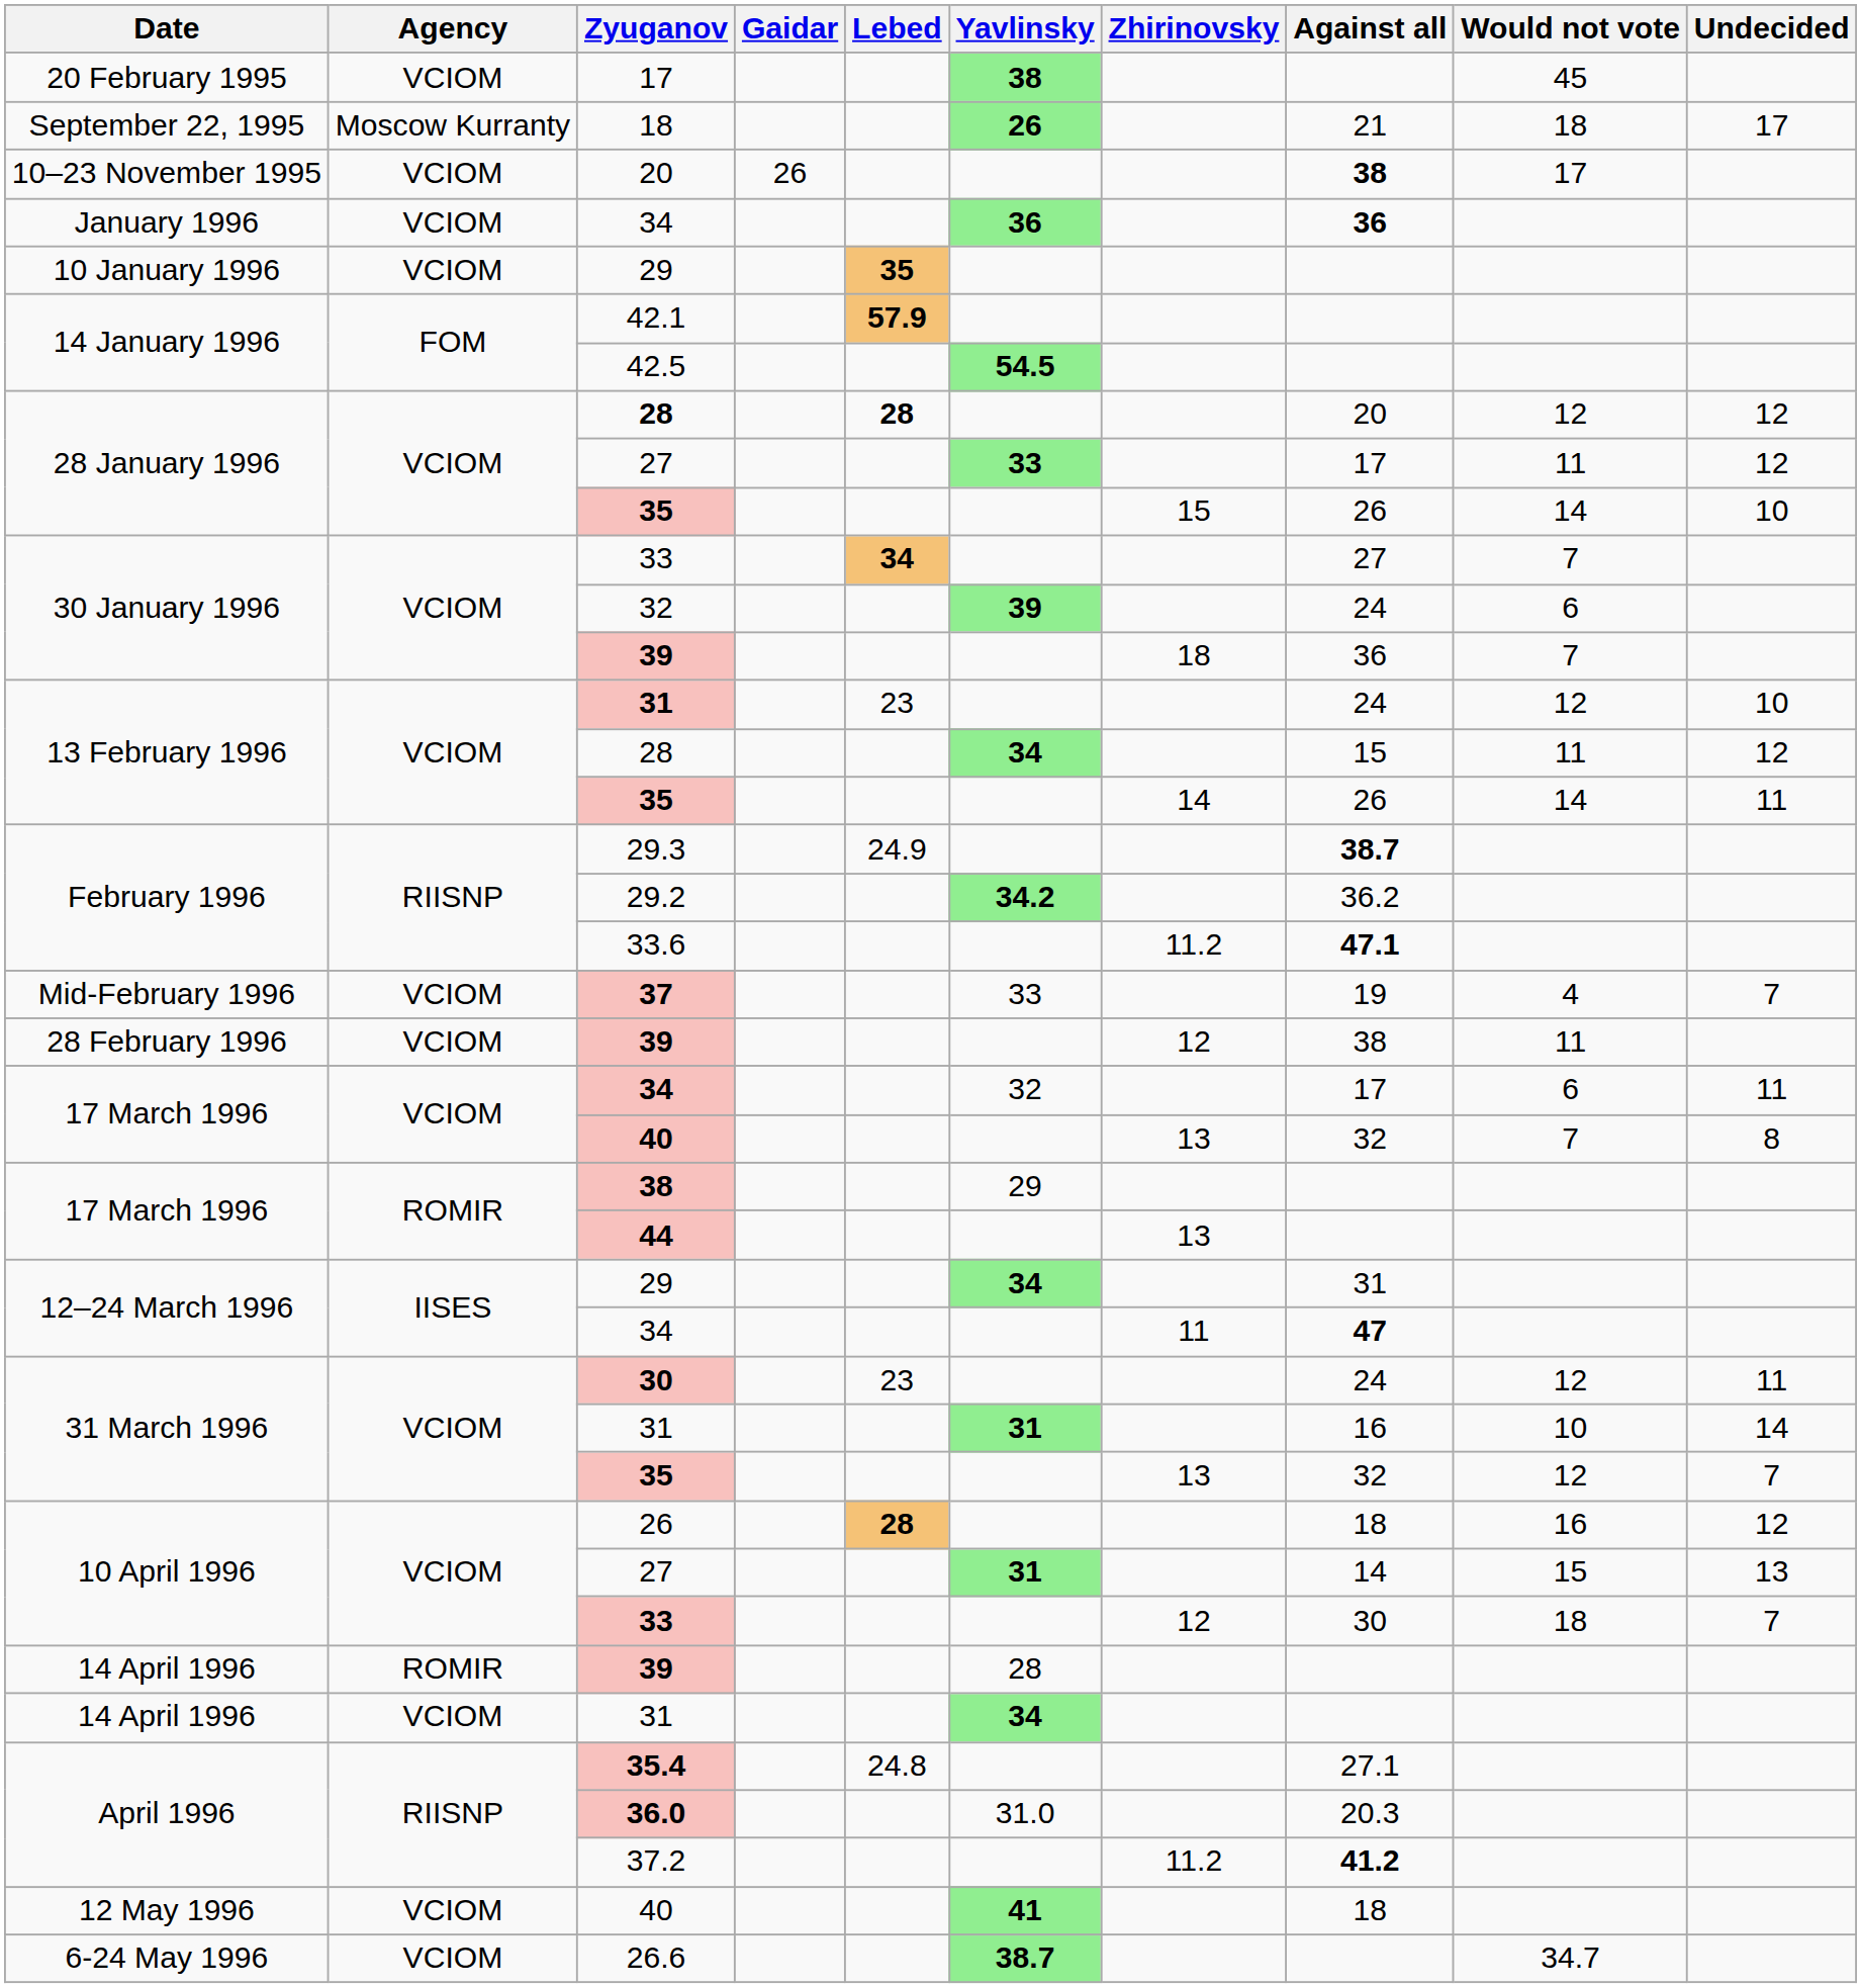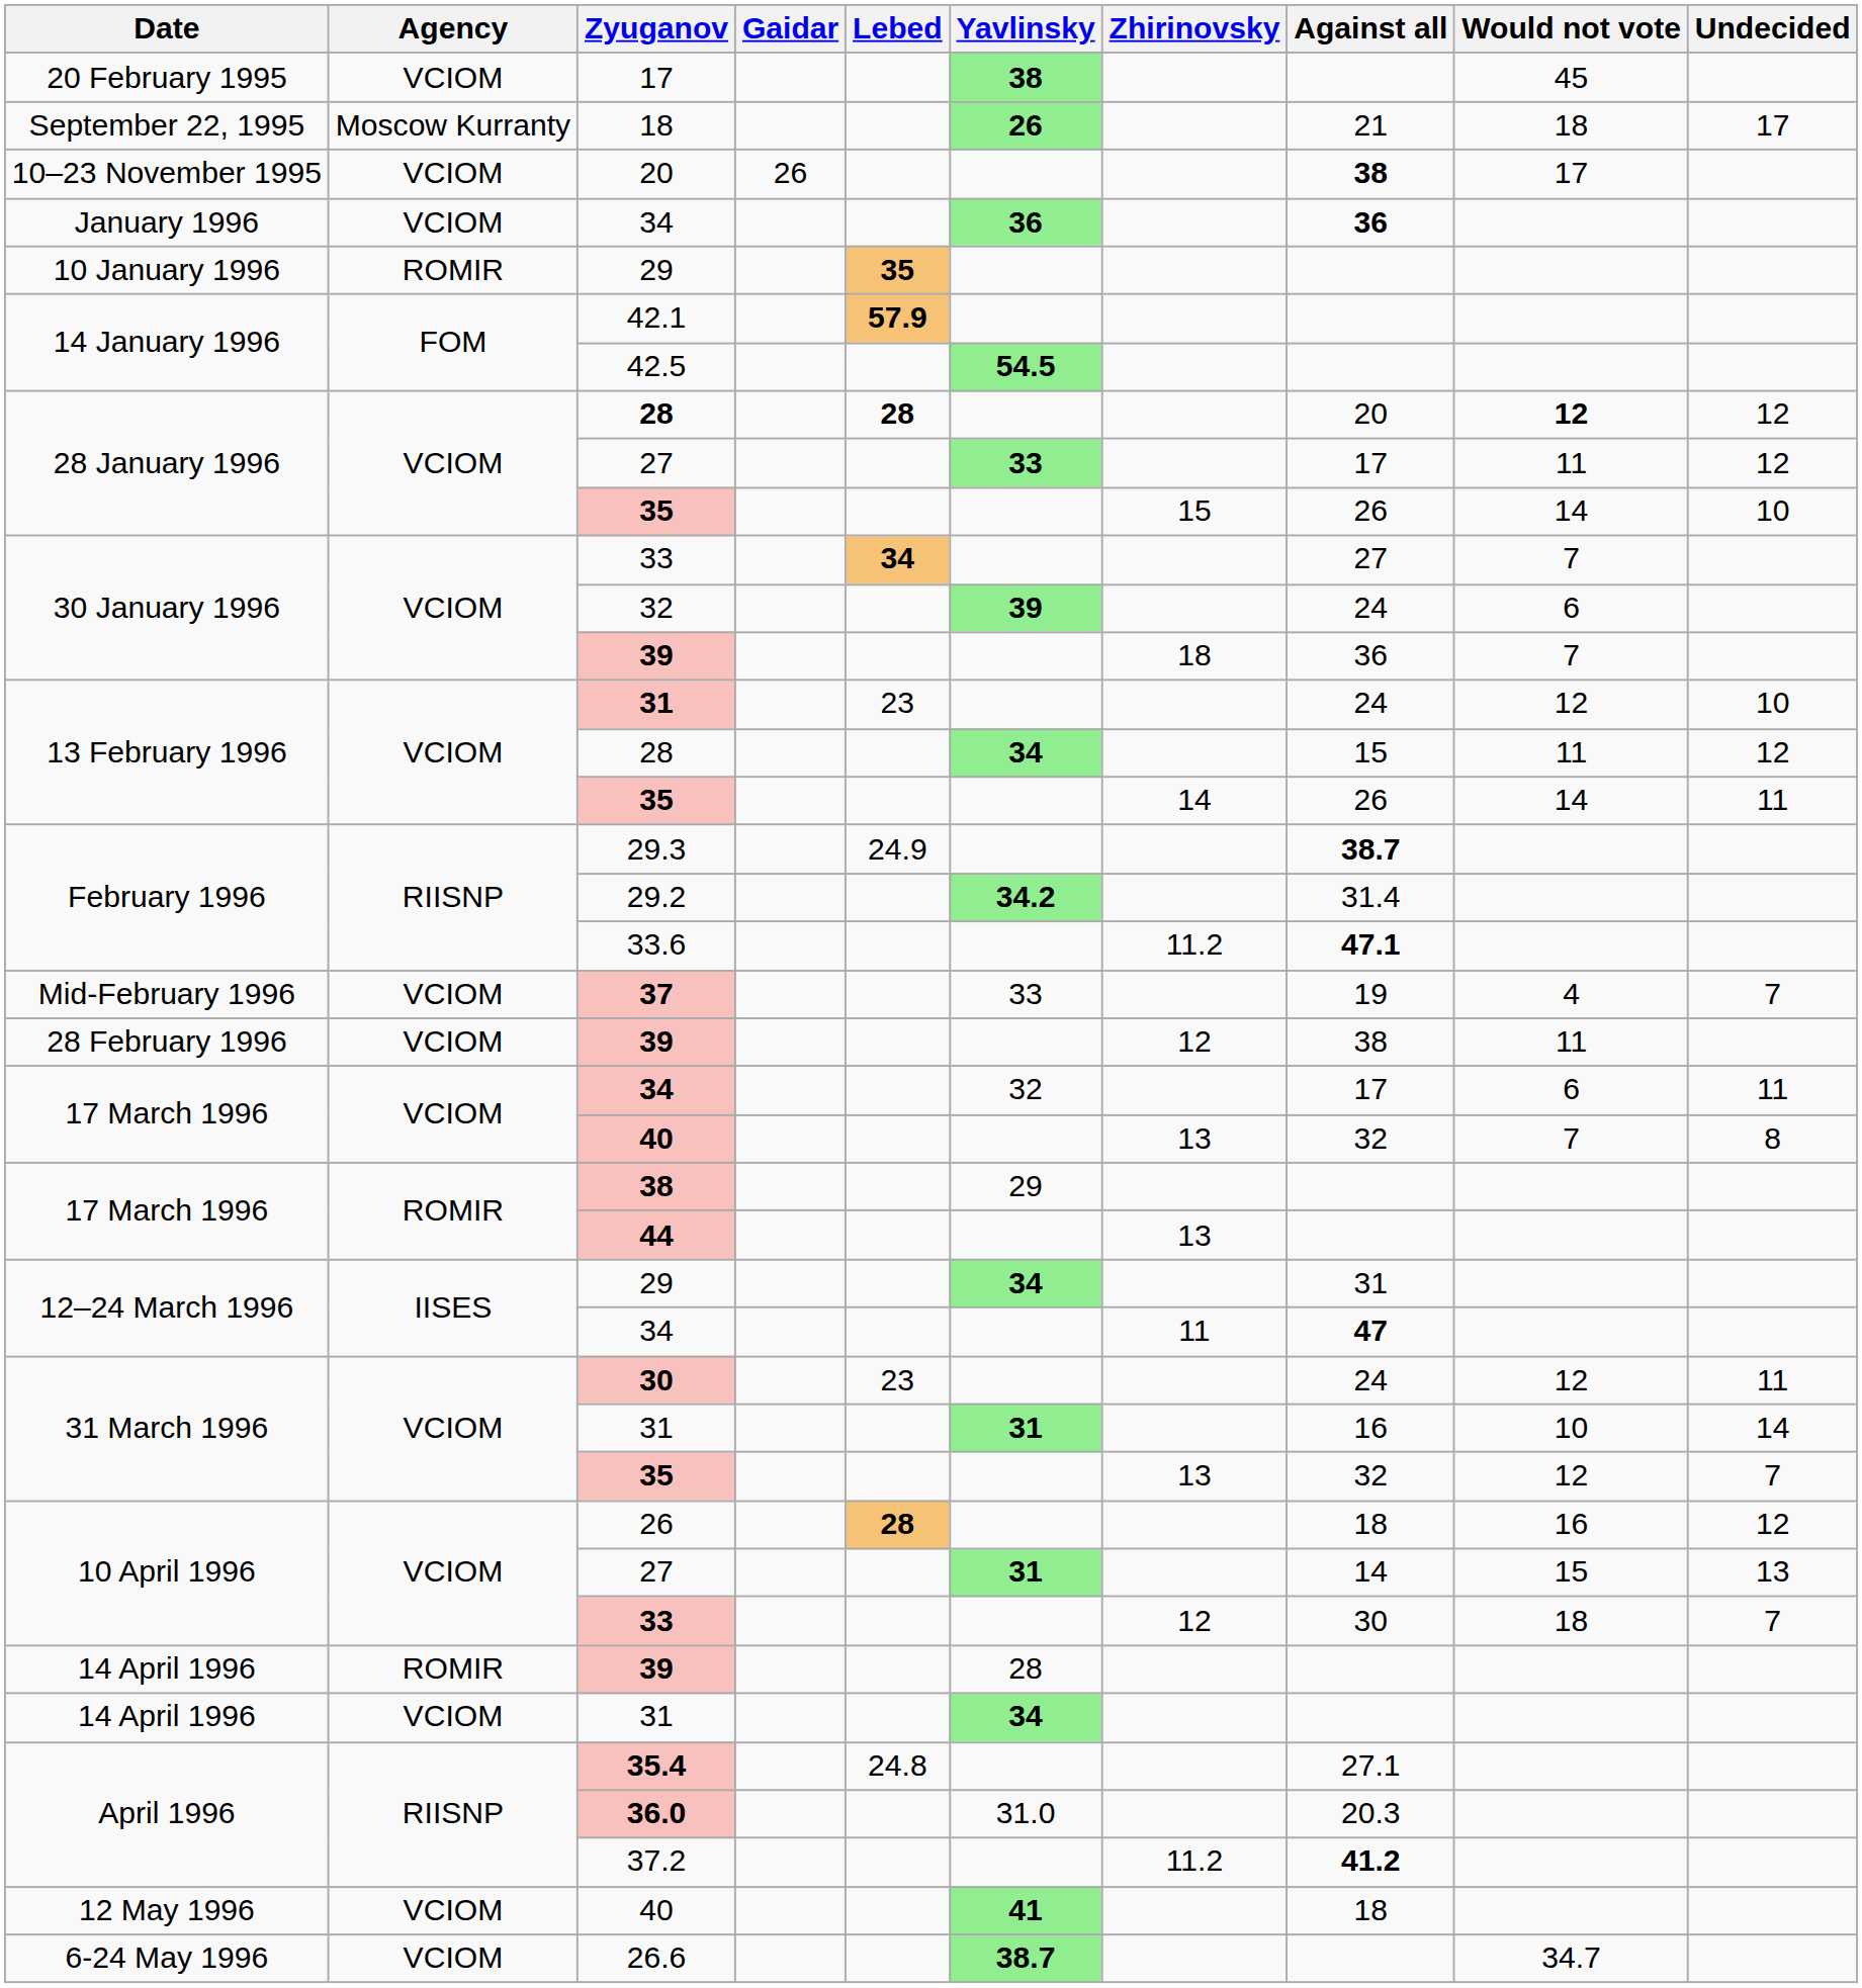 <table class=wikitable style=text-align:center>
 <tr>
 <th>Date</th>
 <th>Agency</th>
 <th><a href='#'>Zyuganov</a></th>
 <th><a href='#'>Gaidar</a></th>
 <th><a href='#'>Lebed</a></th>
 <th><a href='#'>Yavlinsky</a></th>
 <th><a href='#'>Zhirinovsky</a></th>
 <th>Against all</th>
 <th>Would not vote</th>
 <th>Undecided</th>
 </tr>
 <tr>
 <td>20 February 1995</td>
 <td>VCIOM</td>
 <td>17</td>
 <td></td>
 <td></td>
 <td style="background:#90ee90"><strong>38</strong></td>
 <td></td>
 <td></td>
 <td>45</td>
 <td></td>
 </tr>
 <tr>
 <td>September 22, 1995</td>
 <td>Moscow Kurranty</td>
 <td>18</td>
 <td></td>
 <td></td>
 <td style="background:#90ee90"><strong>26</strong></td>
 <td></td>
 <td>21</td>
 <td>18</td>
 <td>17</td>
 </tr>
 <tr>
 <td>10–23 November 1995</td>
 <td>VCIOM</td>
 <td>20</td>
 <td>26</td>
 <td></td>
 <td></td>
 <td></td>
 <td><strong>38</strong></td>
 <td>17</td>
 <td></td>
 </tr>
 <tr>
 <td>January 1996</td>
 <td>VCIOM</td>
 <td>34</td>
 <td></td>
 <td></td>
 <td style="background:#90ee90"><strong>36</strong></td>
 <td></td>
 <td><strong>36</strong></td>
 <td></td>
 <td></td>
 </tr>
 <tr>
 <td>10 January 1996</td>
-<td>VCIOM</td>
+<td>ROMIR</td>
 <td>29</td>
 <td></td>
 <td style="background:#f5c276"><strong>35</strong></td>
 <td></td>
 <td></td>
 <td></td>
 <td></td>
 <td></td>
 </tr>
 <tr>
 <td rowspan=2>14 January 1996</td>
 <td rowspan=2>FOM</td>
 <td>42.1</td>
 <td></td>
 <td style="background:#f5c276"><strong>57.9</strong></td>
 <td></td>
 <td></td>
 <td></td>
 <td></td>
 <td></td>
 </tr>
 <tr>
 <td>42.5</td>
 <td></td>
 <td></td>
 <td style="background:#90ee90"><strong>54.5</strong></td>
 <td></td>
 <td></td>
 <td></td>
 <td></td>
 </tr>
 <tr>
 <td rowspan=3>28 January 1996</td>
 <td rowspan=3>VCIOM</td>
 <td><strong>28</strong></td>
 <td></td>
 <td><strong>28</strong></td>
 <td></td>
 <td></td>
 <td>20</td>
-<td>12</td>
+<td><strong>12</strong></td>
 <td>12</td>
 </tr>
 <tr>
 <td>27</td>
 <td></td>
 <td></td>
 <td style="background:#90ee90"><strong>33</strong></td>
 <td></td>
 <td>17</td>
 <td>11</td>
 <td>12</td>
 </tr>
 <tr>
 <td style="background:#F8C1BE"><strong>35</strong></td>
 <td></td>
 <td></td>
 <td></td>
 <td>15</td>
 <td>26</td>
 <td>14</td>
 <td>10</td>
 </tr>
 <tr>
 <td rowspan=3>30 January 1996</td>
 <td rowspan=3>VCIOM</td>
 <td>33</td>
 <td></td>
 <td style="background:#f5c276"><strong>34</strong></td>
 <td></td>
 <td></td>
 <td>27</td>
 <td>7</td>
 <td></td>
 </tr>
 <tr>
 <td>32</td>
 <td></td>
 <td></td>
 <td style="background:#90ee90"><strong>39</strong></td>
 <td></td>
 <td>24</td>
 <td>6</td>
 <td></td>
 </tr>
 <tr>
 <td style="background:#F8C1BE"><strong>39</strong></td>
 <td></td>
 <td></td>
 <td></td>
 <td>18</td>
 <td>36</td>
 <td>7</td>
 <td></td>
 </tr>
 <tr>
 <td rowspan=3>13 February 1996</td>
 <td rowspan=3>VCIOM</td>
 <td style="background:#F8C1BE"><strong>31</strong></td>
 <td></td>
 <td>23</td>
 <td></td>
 <td></td>
 <td>24</td>
 <td>12</td>
 <td>10</td>
 </tr>
 <tr>
 <td>28</td>
 <td></td>
 <td></td>
 <td style="background:#90ee90"><strong>34</strong></td>
 <td></td>
 <td>15</td>
 <td>11</td>
 <td>12</td>
 </tr>
 <tr>
 <td style="background:#F8C1BE"><strong>35</strong></td>
 <td></td>
 <td></td>
 <td></td>
 <td>14</td>
 <td>26</td>
 <td>14</td>
 <td>11</td>
 </tr>
 <tr>
 <td rowspan=3>February 1996</td>
 <td rowspan=3>RIISNP</td>
 <td>29.3</td>
 <td></td>
 <td>24.9</td>
 <td></td>
 <td></td>
 <td><strong>38.7</strong></td>
 <td></td>
 <td></td>
 </tr>
 <tr>
 <td>29.2</td>
 <td></td>
 <td></td>
 <td style="background:#90ee90"><strong>34.2</strong></td>
 <td></td>
-<td>36.2</td>
+<td>31.4</td>
 <td></td>
 <td></td>
 </tr>
 <tr>
 <td>33.6</td>
 <td></td>
 <td></td>
 <td></td>
 <td>11.2</td>
 <td><strong>47.1</strong></td>
 <td></td>
 <td></td>
 </tr>
 <tr>
 <td>Mid-February 1996</td>
 <td>VCIOM</td>
 <td style="background:#F8C1BE"><strong>37</strong></td>
 <td></td>
 <td></td>
 <td>33</td>
 <td></td>
 <td>19</td>
 <td>4</td>
 <td>7</td>
 </tr>
 <tr>
 <td>28 February 1996</td>
 <td>VCIOM</td>
 <td style="background:#F8C1BE"><strong>39</strong></td>
 <td></td>
 <td></td>
 <td></td>
 <td>12</td>
 <td>38</td>
 <td>11</td>
 <td></td>
 </tr>
 <tr>
 <td rowspan=2>17 March 1996</td>
 <td rowspan=2>VCIOM</td>
 <td style="background:#F8C1BE"><strong>34</strong></td>
 <td></td>
 <td></td>
 <td>32</td>
 <td></td>
 <td>17</td>
 <td>6</td>
 <td>11</td>
 </tr>
 <tr>
 <td style="background:#F8C1BE"><strong>40</strong></td>
 <td></td>
 <td></td>
 <td></td>
 <td>13</td>
 <td>32</td>
 <td>7</td>
 <td>8</td>
 </tr>
 <tr>
 <td rowspan=2>17 March 1996</td>
 <td rowspan=2>ROMIR</td>
 <td style="background:#F8C1BE"><strong>38</strong></td>
 <td></td>
 <td></td>
 <td>29</td>
 <td></td>
 <td></td>
 <td></td>
 <td></td>
 </tr>
 <tr>
 <td style="background:#F8C1BE"><strong>44</strong></td>
 <td></td>
 <td></td>
 <td></td>
 <td>13</td>
 <td></td>
 <td></td>
 <td></td>
 </tr>
 <tr>
 <td rowspan=2>12–24 March 1996</td>
 <td rowspan=2>IISES</td>
 <td>29</td>
 <td></td>
 <td></td>
 <td style="background:#90ee90"><strong>34</strong></td>
 <td></td>
 <td>31</td>
 <td></td>
 <td></td>
 </tr>
 <tr>
 <td>34</td>
 <td></td>
 <td></td>
 <td></td>
 <td>11</td>
 <td><strong>47</strong></td>
 <td></td>
 <td></td>
 </tr>
 <tr>
 <td rowspan=3>31 March 1996</td>
 <td rowspan=3>VCIOM</td>
 <td style="background:#F8C1BE"><strong>30</strong></td>
 <td></td>
 <td>23</td>
 <td></td>
 <td></td>
 <td>24</td>
 <td>12</td>
 <td>11</td>
 </tr>
 <tr>
 <td>31</td>
 <td></td>
 <td></td>
 <td style="background:#90ee90"><strong>31</strong></td>
 <td></td>
 <td>16</td>
 <td>10</td>
 <td>14</td>
 </tr>
 <tr>
 <td style="background:#F8C1BE"><strong>35</strong></td>
 <td></td>
 <td></td>
 <td></td>
 <td>13</td>
 <td>32</td>
 <td>12</td>
 <td>7</td>
 </tr>
 <tr>
 <td rowspan=3>10 April 1996</td>
 <td rowspan=3>VCIOM</td>
 <td>26</td>
 <td></td>
 <td style="background:#f5c276"><strong>28</strong></td>
 <td></td>
 <td></td>
 <td>18</td>
 <td>16</td>
 <td>12</td>
 </tr>
 <tr>
 <td>27</td>
 <td></td>
 <td></td>
 <td style="background:#90ee90"><strong>31</strong></td>
 <td></td>
 <td>14</td>
 <td>15</td>
 <td>13</td>
 </tr>
 <tr>
 <td style="background:#F8C1BE"><strong>33</strong></td>
 <td></td>
 <td></td>
 <td></td>
 <td>12</td>
 <td>30</td>
 <td>18</td>
 <td>7</td>
 </tr>
 <tr>
 <td>14 April 1996</td>
 <td>ROMIR</td>
 <td style="background:#F8C1BE"><strong>39</strong></td>
 <td></td>
 <td></td>
 <td>28</td>
 <td></td>
 <td></td>
 <td></td>
 <td></td>
 </tr>
 <tr>
 <td>14 April 1996</td>
 <td>VCIOM</td>
 <td>31</td>
 <td></td>
 <td></td>
 <td style="background:#90ee90"><strong>34</strong></td>
 <td></td>
 <td></td>
 <td></td>
 <td></td>
 </tr>
 <tr>
 <td rowspan=3>April 1996</td>
 <td rowspan=3>RIISNP</td>
 <td style="background:#F8C1BE"><strong>35.4</strong></td>
 <td></td>
 <td>24.8</td>
 <td></td>
 <td></td>
 <td>27.1</td>
 <td></td>
 <td></td>
 </tr>
 <tr>
 <td style="background:#F8C1BE"><strong>36.0</strong></td>
 <td></td>
 <td></td>
 <td>31.0</td>
 <td></td>
 <td>20.3</td>
 <td></td>
 <td></td>
 </tr>
 <tr>
 <td>37.2</td>
 <td></td>
 <td></td>
 <td></td>
 <td>11.2</td>
 <td><strong>41.2</strong></td>
 <td></td>
 <td></td>
 </tr>
 <tr>
 <td>12 May 1996</td>
 <td>VCIOM</td>
 <td>40</td>
 <td></td>
 <td></td>
 <td style="background:#90ee90"><strong>41</strong></td>
 <td></td>
 <td>18</td>
 <td></td>
 <td></td>
 </tr>
 <tr>
 <td>6-24 May 1996</td>
 <td>VCIOM</td>
 <td>26.6</td>
 <td></td>
 <td></td>
 <td style="background:#90ee90"><strong>38.7</strong></td>
 <td></td>
 <td></td>
 <td>34.7</td>
 <td></td>
 </tr>
 </table>
